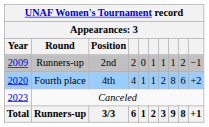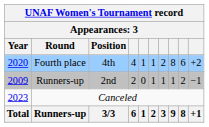 <table class="wikitable" style="text-align: center;font-size:90%;">
 <tr>
 <th colspan=10><a href='#'>UNAF Women's Tournament</a> record</th>
 </tr>
 <tr>
 <th colspan=10>Appearances: 3</th>
 </tr>
 <tr>
 <th>Year</th>
 <th>Round</th>
 <th>Position</th>
 <th></th>
 <th></th>
 <th></th>
 <th></th>
 <th></th>
 <th></th>
 <th></th>
 </tr>
+<tr bgcolor=#9acdff>
+<td> <a href='#'>2020</a></td>
+<td>Fourth place</td>
+<td>4th</td>
+<td>4</td>
+<td>1</td>
+<td>1</td>
+<td>2</td>
+<td>8</td>
+<td>6</td>
+<td>+2</td>
+</tr>
 <tr bgcolor=silver>
 <td> <a href='#'>2009</a></td>
 <td>Runners-up</td>
 <td>2nd</td>
 <td>2</td>
 <td>0</td>
 <td>1</td>
 <td>1</td>
 <td>1</td>
 <td>2</td>
 <td>−1</td>
-</tr>
-<tr bgcolor=#9acdff>
-<td> <a href='#'>2020</a></td>
-<td>Fourth place</td>
-<td>4th</td>
-<td>4</td>
-<td>1</td>
-<td>1</td>
-<td>2</td>
-<td>8</td>
-<td>6</td>
-<td>+2</td>
 </tr>
 <tr>
 <td> <a href='#'>2023</a></td>
 <td colspan=9><em>Canceled</em></td>
 </tr>
 <tr>
 <th>Total</th>
 <th>Runners-up</th>
 <th>3/3</th>
 <th>6</th>
 <th>1</th>
 <th>2</th>
 <th>3</th>
 <th>9</th>
 <th>8</th>
 <th>+1</th>
 </tr>
 </table>
